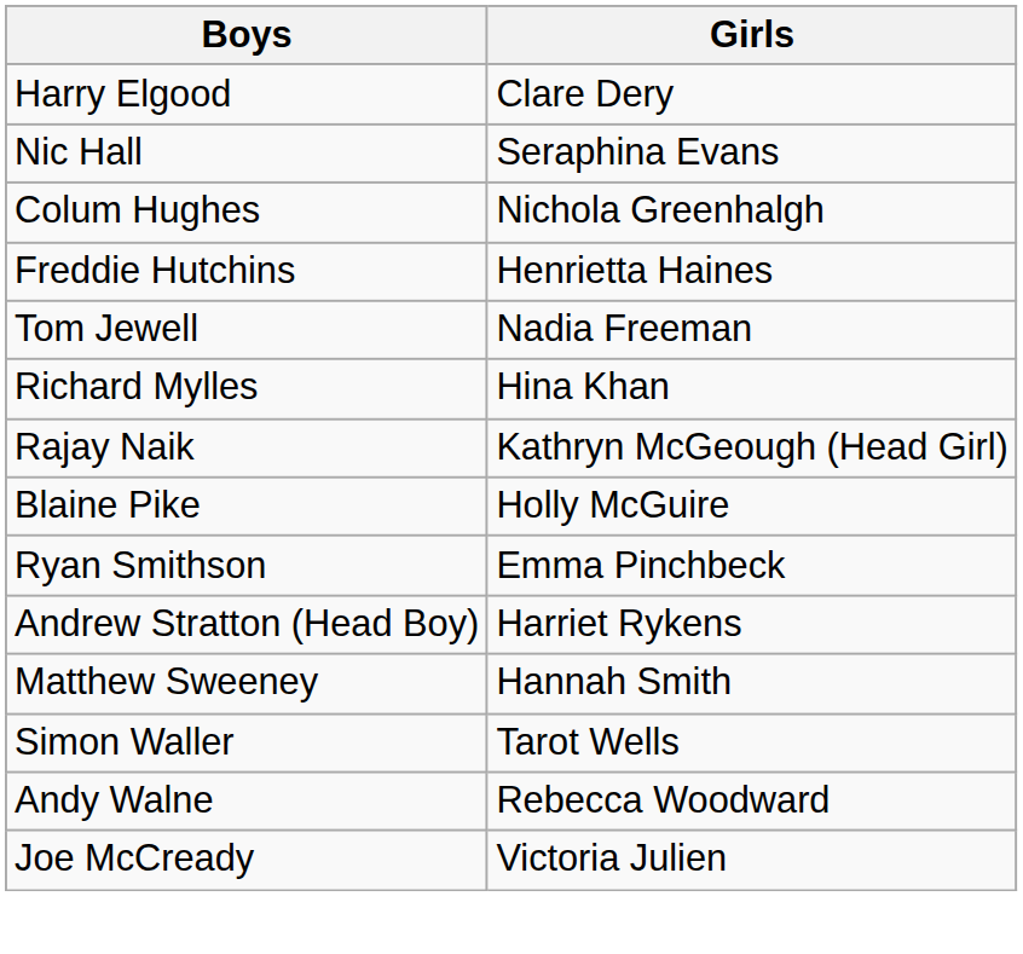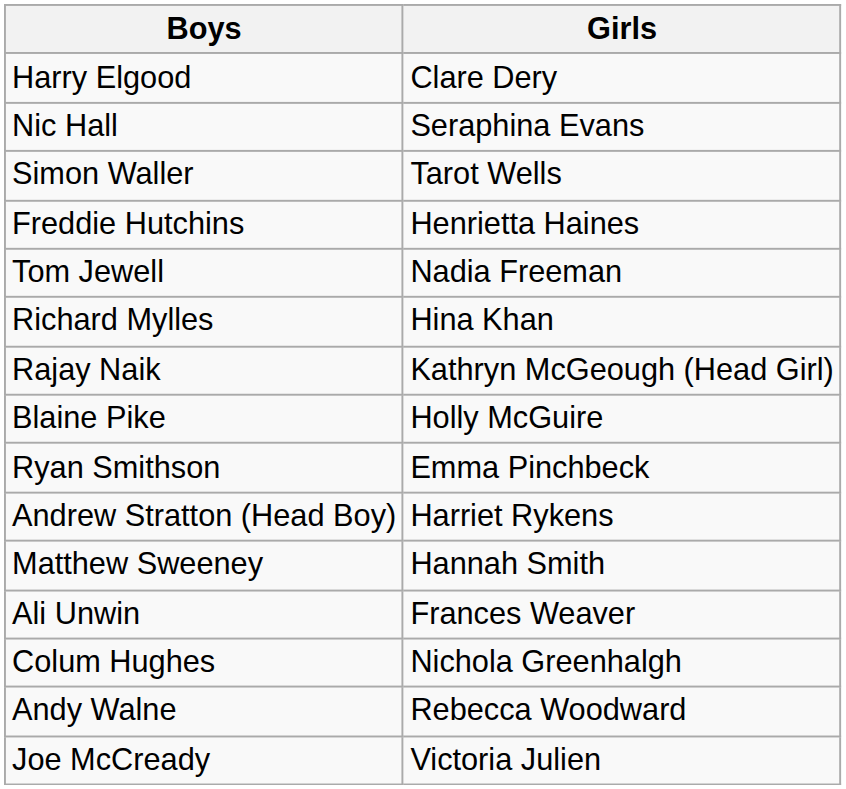 <table class="wikitable">
 <tr>
 <th>Boys</th>
 <th>Girls</th>
 </tr>
 <tr>
 <td>Harry Elgood</td>
 <td>Clare Dery</td>
 </tr>
 <tr>
 <td>Nic Hall</td>
 <td>Seraphina Evans</td>
 </tr>
 <tr>
-<td>Colum Hughes</td>
-<td>Nichola Greenhalgh</td>
+<td>Simon Waller</td>
+<td>Tarot Wells</td>
 </tr>
 <tr>
 <td>Freddie Hutchins</td>
 <td>Henrietta Haines</td>
 </tr>
 <tr>
 <td>Tom Jewell</td>
 <td>Nadia Freeman</td>
 </tr>
 <tr>
 <td>Richard Mylles</td>
 <td>Hina Khan</td>
 </tr>
 <tr>
 <td>Rajay Naik</td>
 <td>Kathryn McGeough (Head Girl)</td>
 </tr>
 <tr>
 <td>Blaine Pike</td>
 <td>Holly McGuire</td>
 </tr>
 <tr>
 <td>Ryan Smithson</td>
 <td>Emma Pinchbeck</td>
 </tr>
 <tr>
 <td>Andrew Stratton (Head Boy)</td>
 <td>Harriet Rykens</td>
 </tr>
 <tr>
 <td>Matthew Sweeney</td>
 <td>Hannah Smith</td>
 </tr>
 <tr>
-<td>Simon Waller</td>
-<td>Tarot Wells</td>
+<td>Ali Unwin</td>
+<td>Frances Weaver</td>
+</tr>
+<tr>
+<td>Colum Hughes</td>
+<td>Nichola Greenhalgh</td>
 </tr>
 <tr>
 <td>Andy Walne</td>
 <td>Rebecca Woodward</td>
 </tr>
 <tr>
 <td>Joe McCready</td>
 <td>Victoria Julien</td>
 </tr>
 </table>
